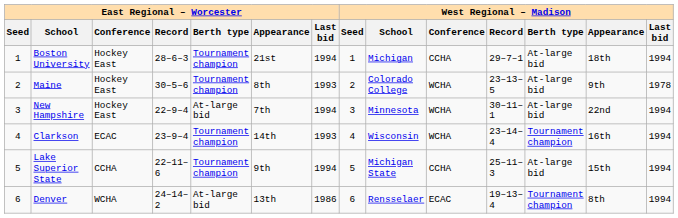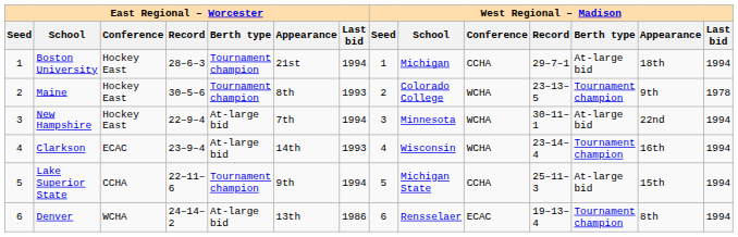 <table class="wikitable">
 <tr>
 <th colspan="7" style="background:#ffdead;">East Regional – <a href='#'>Worcester</a></th>
 <th colspan="7" style="background:#ffdead;">West Regional – <a href='#'>Madison</a></th>
 </tr>
 <tr>
 <th>Seed</th>
 <th>School</th>
 <th>Conference</th>
 <th>Record</th>
 <th>Berth type</th>
 <th>Appearance</th>
 <th>Last bid</th>
 <th>Seed</th>
 <th>School</th>
 <th>Conference</th>
 <th>Record</th>
 <th>Berth type</th>
 <th>Appearance</th>
 <th>Last bid</th>
 </tr>
 <tr>
 <td align=center>1</td>
 <td><a href='#'>Boston University</a></td>
 <td>Hockey East</td>
 <td>28–6–3</td>
 <td><a href='#'>Tournament champion</a></td>
 <td>21st</td>
 <td>1994</td>
 <td align=center>1</td>
 <td><a href='#'>Michigan</a></td>
 <td>CCHA</td>
 <td>29–7–1</td>
 <td>At-large bid</td>
 <td>18th</td>
 <td>1994</td>
 </tr>
 <tr>
 <td align=center>2</td>
 <td><a href='#'>Maine</a></td>
 <td>Hockey East</td>
 <td>30–5–6</td>
 <td><a href='#'>Tournament champion</a></td>
 <td>8th</td>
 <td>1993</td>
 <td align=center>2</td>
 <td><a href='#'>Colorado College</a></td>
 <td>WCHA</td>
 <td>23–13–5</td>
-<td>At-large bid</td>
+<td><a href='#'>Tournament champion</a></td>
 <td>9th</td>
 <td>1978</td>
 </tr>
 <tr>
 <td align=center>3</td>
 <td><a href='#'>New Hampshire</a></td>
 <td>Hockey East</td>
 <td>22–9–4</td>
 <td>At-large bid</td>
 <td>7th</td>
 <td>1994</td>
 <td align=center>3</td>
 <td><a href='#'>Minnesota</a></td>
 <td>WCHA</td>
 <td>30–11–1</td>
 <td>At-large bid</td>
 <td>22nd</td>
 <td>1994</td>
 </tr>
 <tr>
 <td align=center>4</td>
 <td><a href='#'>Clarkson</a></td>
 <td>ECAC</td>
 <td>23–9–4</td>
-<td><a href='#'>Tournament champion</a></td>
+<td>At-large bid</td>
 <td>14th</td>
 <td>1993</td>
 <td align=center>4</td>
 <td><a href='#'>Wisconsin</a></td>
 <td>WCHA</td>
 <td>23–14–4</td>
 <td><a href='#'>Tournament champion</a></td>
 <td>16th</td>
 <td>1994</td>
 </tr>
 <tr>
 <td align=center>5</td>
 <td><a href='#'>Lake Superior State</a></td>
 <td>CCHA</td>
 <td>22–11–6</td>
 <td><a href='#'>Tournament champion</a></td>
 <td>9th</td>
 <td>1994</td>
 <td align=center>5</td>
 <td><a href='#'>Michigan State</a></td>
 <td>CCHA</td>
 <td>25–11–3</td>
 <td>At-large bid</td>
 <td>15th</td>
 <td>1994</td>
 </tr>
 <tr>
 <td align=center>6</td>
 <td><a href='#'>Denver</a></td>
 <td>WCHA</td>
 <td>24–14–2</td>
 <td>At-large bid</td>
 <td>13th</td>
 <td>1986</td>
 <td align=center>6</td>
 <td><a href='#'>Rensselaer</a></td>
 <td>ECAC</td>
 <td>19–13–4</td>
 <td><a href='#'>Tournament champion</a></td>
 <td>8th</td>
 <td>1994</td>
 </tr>
 </table>
